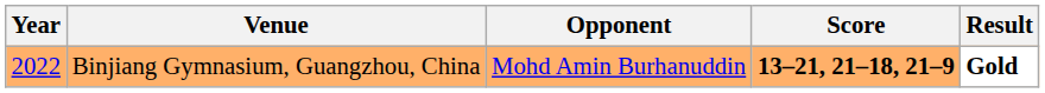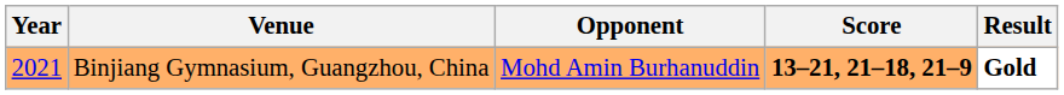 <table class="sortable wikitable" style="font-size: 90%;">
 <tr>
 <th>Year</th>
 <th>Venue</th>
 <th>Opponent</th>
 <th>Score</th>
 <th>Result</th>
 </tr>
 <tr style="background:#FFB069">
-<td align="center"><a href='#'>2022</a></td>
+<td align="center"><a href='#'>2021</a></td>
 <td align="left">Binjiang Gymnasium, Guangzhou, China</td>
 <td align="left"> <a href='#'>Mohd Amin Burhanuddin</a></td>
 <td align="left"><strong>13–21, 21–18, 21–9</strong></td>
 <td style="text-align:left; background:white"> <strong>Gold</strong></td>
 </tr>
 </table>
